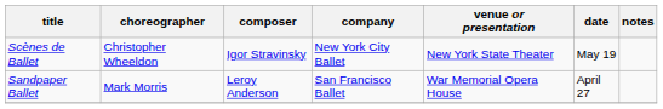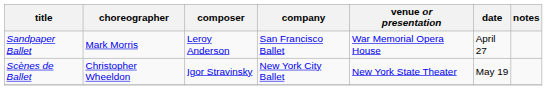 <table class="wikitable">
 <tr>
 <th>title</th>
 <th>choreographer</th>
 <th>composer</th>
 <th>company</th>
 <th>venue <em>or</em><br><em>presentation</em></th>
 <th>date</th>
 <th>notes</th>
 </tr>
 <tr>
+<td><em><a href='#'>Sandpaper Ballet</a></em></td>
+<td><a href='#'>Mark Morris</a></td>
+<td><a href='#'>Leroy Anderson</a></td>
+<td><a href='#'>San Francisco Ballet</a></td>
+<td><a href='#'>War Memorial Opera House</a></td>
+<td>April 27</td>
+<td></td>
+</tr>
+<tr>
 <td><em><a href='#'>Scènes de Ballet</a></em></td>
 <td><a href='#'>Christopher Wheeldon</a></td>
 <td><a href='#'>Igor Stravinsky</a></td>
 <td><a href='#'>New York City Ballet</a></td>
 <td><a href='#'>New York State Theater</a></td>
 <td>May 19</td>
 <td></td>
 </tr>
 <tr>
-<td><em><a href='#'>Sandpaper Ballet</a></em></td>
-<td><a href='#'>Mark Morris</a></td>
-<td><a href='#'>Leroy Anderson</a></td>
-<td><a href='#'>San Francisco Ballet</a></td>
-<td><a href='#'>War Memorial Opera House</a></td>
-<td>April 27</td>
-<td></td>
-</tr>
-<tr>
 </tr>
 </table>
